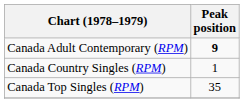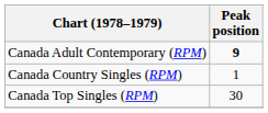 <table class="wikitable sortable">
 <tr>
 <th>Chart (1978–1979)</th>
 <th>Peak<br>position</th>
 </tr>
 <tr>
 <td>Canada Adult Contemporary (<em><a href='#'>RPM</a></em>)</td>
 <td align="center"><strong>9</strong></td>
 </tr>
 <tr>
 <td>Canada Country Singles (<em><a href='#'>RPM</a></em>)</td>
 <td align="center">1</td>
 </tr>
 <tr>
 <td>Canada Top Singles (<em><a href='#'>RPM</a></em>)</td>
-<td align="center">35</td>
+<td align="center">30</td>
 </tr>
 <tr>
 </tr>
 <tr>
 </tr>
 <tr>
 </tr>
 <tr>
 </tr>
 <tr>
 </tr>
 </table>
